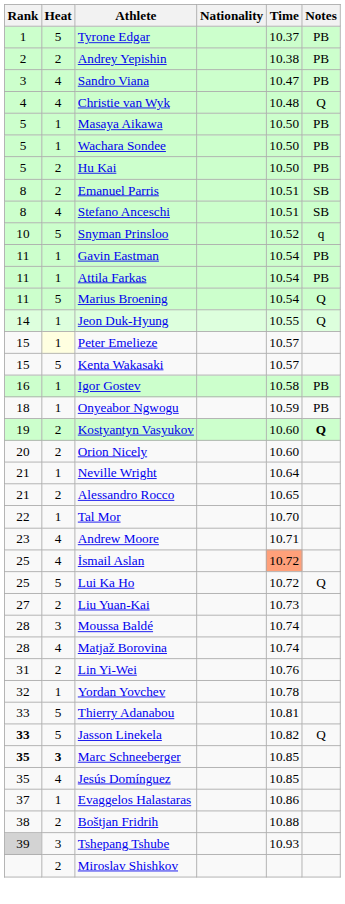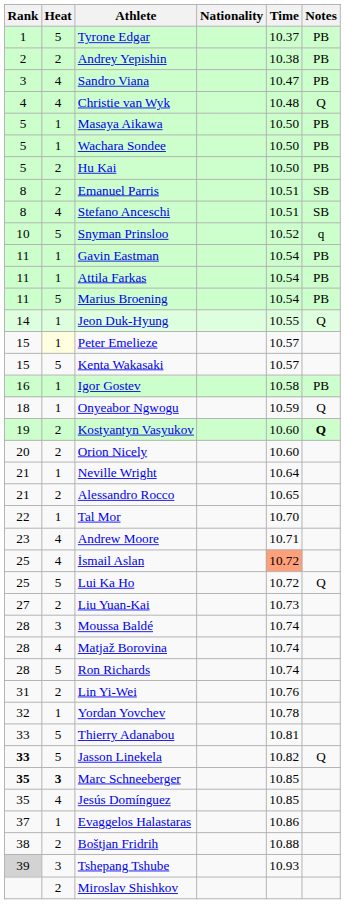 <table class="wikitable sortable" style="text-align:center;font-size:95%">
 <tr>
 <th>Rank</th>
 <th>Heat</th>
 <th>Athlete</th>
 <th>Nationality</th>
 <th>Time</th>
 <th>Notes</th>
 </tr>
 <tr bgcolor=ccffcc>
 <td>1</td>
 <td>5</td>
 <td align="left"><a href='#'>Tyrone Edgar</a></td>
 <td align=left></td>
 <td>10.37</td>
 <td>PB</td>
 </tr>
 <tr bgcolor=ccffcc>
 <td>2</td>
 <td>2</td>
 <td align="left"><a href='#'>Andrey Yepishin</a></td>
 <td align=left></td>
 <td>10.38</td>
 <td>PB</td>
 </tr>
 <tr bgcolor=ccffcc>
 <td>3</td>
 <td>4</td>
 <td align="left"><a href='#'>Sandro Viana</a></td>
 <td align=left></td>
 <td>10.47</td>
 <td>PB</td>
 </tr>
 <tr bgcolor=ccffcc>
 <td>4</td>
 <td>4</td>
 <td align="left"><a href='#'>Christie van Wyk</a></td>
 <td align=left></td>
 <td>10.48</td>
 <td>Q</td>
 </tr>
 <tr bgcolor=ccffcc>
 <td>5</td>
 <td>1</td>
 <td align="left"><a href='#'>Masaya Aikawa</a></td>
 <td align=left></td>
 <td>10.50</td>
 <td>PB</td>
 </tr>
 <tr bgcolor=ccffcc>
 <td>5</td>
 <td>1</td>
 <td align="left"><a href='#'>Wachara Sondee</a></td>
 <td align=left></td>
 <td>10.50</td>
 <td>PB</td>
 </tr>
 <tr bgcolor=ccffcc>
 <td>5</td>
 <td>2</td>
 <td align="left"><a href='#'>Hu Kai</a></td>
 <td align=left></td>
 <td>10.50</td>
 <td>PB</td>
 </tr>
 <tr bgcolor=ccffcc>
 <td>8</td>
 <td>2</td>
 <td align="left"><a href='#'>Emanuel Parris</a></td>
 <td align=left></td>
 <td>10.51</td>
 <td>SB</td>
 </tr>
 <tr bgcolor=ccffcc>
 <td>8</td>
 <td>4</td>
 <td align="left"><a href='#'>Stefano Anceschi</a></td>
 <td align=left></td>
 <td>10.51</td>
 <td>SB</td>
 </tr>
 <tr bgcolor=ccffcc>
 <td>10</td>
 <td>5</td>
 <td align="left"><a href='#'>Snyman Prinsloo</a></td>
 <td align=left></td>
 <td>10.52</td>
 <td>q</td>
 </tr>
 <tr bgcolor=ccffcc>
 <td>11</td>
 <td>1</td>
 <td align="left"><a href='#'>Gavin Eastman</a></td>
 <td align=left></td>
 <td>10.54</td>
 <td>PB</td>
 </tr>
 <tr bgcolor=ccffcc>
 <td>11</td>
 <td>1</td>
 <td align="left"><a href='#'>Attila Farkas</a></td>
 <td align=left></td>
 <td>10.54</td>
 <td>PB</td>
 </tr>
 <tr bgcolor=ccffcc>
 <td>11</td>
 <td>5</td>
 <td align="left"><a href='#'>Marius Broening</a></td>
 <td align=left></td>
 <td>10.54</td>
-<td>Q</td>
+<td>PB</td>
 </tr>
 <tr bgcolor=ddffdd>
 <td>14</td>
 <td>1</td>
 <td align="left"><a href='#'>Jeon Duk-Hyung</a></td>
 <td align=left></td>
 <td>10.55</td>
 <td>Q</td>
 </tr>
 <tr>
 <td>15</td>
 <td style="background: lightyellow;">1</td>
 <td align="left"><a href='#'>Peter Emelieze</a></td>
 <td align=left></td>
 <td>10.57</td>
 <td></td>
 </tr>
 <tr>
 <td>15</td>
 <td>5</td>
 <td align="left"><a href='#'>Kenta Wakasaki</a></td>
 <td align=left></td>
 <td>10.57</td>
 <td></td>
 </tr>
 <tr bgcolor=ccffcc>
 <td>16</td>
 <td>1</td>
 <td align="left"><a href='#'>Igor Gostev</a></td>
 <td align=left></td>
 <td>10.58</td>
 <td>PB</td>
 </tr>
 <tr>
 <td>18</td>
 <td>1</td>
 <td align="left"><a href='#'>Onyeabor Ngwogu</a></td>
 <td align=left></td>
 <td>10.59</td>
-<td>PB</td>
+<td>Q</td>
 </tr>
 <tr bgcolor=ccffcc>
 <td>19</td>
 <td>2</td>
 <td align="left"><a href='#'>Kostyantyn Vasyukov</a></td>
 <td align=left></td>
 <td>10.60</td>
 <td><strong>Q</strong></td>
 </tr>
 <tr>
 <td>20</td>
 <td>2</td>
 <td align="left"><a href='#'>Orion Nicely</a></td>
 <td align=left></td>
 <td>10.60</td>
 <td></td>
 </tr>
 <tr>
 <td>21</td>
 <td>1</td>
 <td align="left"><a href='#'>Neville Wright</a></td>
 <td align=left></td>
 <td>10.64</td>
 <td></td>
 </tr>
 <tr>
 <td>21</td>
 <td>2</td>
 <td align="left"><a href='#'>Alessandro Rocco</a></td>
 <td align=left></td>
 <td>10.65</td>
 <td></td>
 </tr>
 <tr>
 <td>22</td>
 <td>1</td>
 <td align="left"><a href='#'>Tal Mor</a></td>
 <td align=left></td>
 <td>10.70</td>
 <td></td>
 </tr>
 <tr>
 <td>23</td>
 <td>4</td>
 <td align="left"><a href='#'>Andrew Moore</a></td>
 <td align=left></td>
 <td>10.71</td>
 <td></td>
 </tr>
 <tr>
 <td>25</td>
 <td>4</td>
 <td align="left"><a href='#'>İsmail Aslan</a></td>
 <td align=left></td>
 <td style="background: lightsalmon;">10.72</td>
 <td></td>
 </tr>
 <tr>
 <td>25</td>
 <td>5</td>
 <td align="left"><a href='#'>Lui Ka Ho</a></td>
 <td align=left></td>
 <td>10.72</td>
 <td>Q</td>
 </tr>
 <tr>
 <td>27</td>
 <td>2</td>
 <td align="left"><a href='#'>Liu Yuan-Kai</a></td>
 <td align=left></td>
 <td>10.73</td>
 <td></td>
 </tr>
 <tr>
 <td>28</td>
 <td>3</td>
 <td align="left"><a href='#'>Moussa Baldé</a></td>
 <td align=left></td>
 <td>10.74</td>
 <td></td>
 </tr>
 <tr>
 <td>28</td>
 <td>4</td>
 <td align="left"><a href='#'>Matjaž Borovina</a></td>
 <td align=left></td>
 <td>10.74</td>
 <td></td>
 </tr>
 <tr>
+<td>28</td>
+<td>5</td>
+<td align="left"><a href='#'>Ron Richards</a></td>
+<td align=left></td>
+<td>10.74</td>
+<td></td>
+</tr>
+<tr>
 <td>31</td>
 <td>2</td>
 <td align="left"><a href='#'>Lin Yi-Wei</a></td>
 <td align=left></td>
 <td>10.76</td>
 <td></td>
 </tr>
 <tr>
 <td>32</td>
 <td>1</td>
 <td align="left"><a href='#'>Yordan Yovchev</a></td>
 <td align=left></td>
 <td>10.78</td>
 <td></td>
 </tr>
 <tr>
 <td>33</td>
 <td>5</td>
 <td align="left"><a href='#'>Thierry Adanabou</a></td>
 <td align=left></td>
 <td>10.81</td>
 <td></td>
 </tr>
 <tr>
 <td><strong>33</strong></td>
 <td>5</td>
 <td align="left"><a href='#'>Jasson Linekela</a></td>
 <td align=left></td>
 <td>10.82</td>
 <td>Q</td>
 </tr>
 <tr>
 <td><strong>35</strong></td>
 <td><strong>3</strong></td>
 <td align="left"><a href='#'>Marc Schneeberger</a></td>
 <td align=left></td>
 <td>10.85</td>
 <td></td>
 </tr>
 <tr>
 <td>35</td>
 <td>4</td>
 <td align="left"><a href='#'>Jesús Domínguez</a></td>
 <td align=left></td>
 <td>10.85</td>
 <td></td>
 </tr>
 <tr>
 <td>37</td>
 <td>1</td>
 <td align="left"><a href='#'>Evaggelos Halastaras</a></td>
 <td align=left></td>
 <td>10.86</td>
 <td></td>
 </tr>
 <tr>
 <td>38</td>
 <td>2</td>
 <td align="left"><a href='#'>Boštjan Fridrih</a></td>
 <td align=left></td>
 <td>10.88</td>
 <td></td>
 </tr>
 <tr>
 <td style="background: lightgrey;">39</td>
 <td>3</td>
 <td align="left"><a href='#'>Tshepang Tshube</a></td>
 <td align=left></td>
 <td>10.93</td>
 <td></td>
 </tr>
 <tr>
 <td></td>
 <td>2</td>
 <td align="left"><a href='#'>Miroslav Shishkov</a></td>
 <td align=left></td>
 <td></td>
 <td></td>
 </tr>
 </table>
